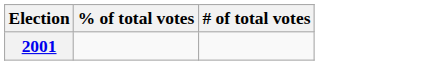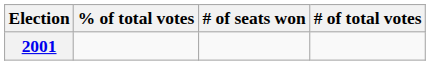 <table class="wikitable">
 <tr>
 <th>Election</th>
 <th>% of total votes</th>
+<th># of seats won</th>
 <th># of total votes</th>
 </tr>
 <tr>
 <th><a href='#'>2001</a></th>
 <td></td>
 <td></td>
+<td></td>
 </tr>
 </table>
